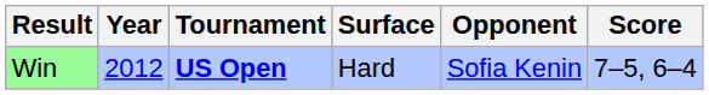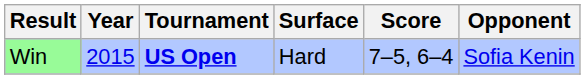 <table class="sortable wikitable">
 <tr>
 <th>Result</th>
 <th>Year</th>
 <th>Tournament</th>
 <th>Surface</th>
+<th>Score</th>
 <th>Opponent</th>
-<th>Score</th>
 </tr>
 <tr style="background:#b2c8ff;">
 <td style="background:#98fb98;">Win</td>
-<td><a href='#'>2012</a></td>
+<td><a href='#'>2015</a></td>
 <td><strong><a href='#'>US Open</a></strong></td>
 <td>Hard</td>
+<td>7–5, 6–4</td>
 <td> <a href='#'>Sofia Kenin</a></td>
-<td>7–5, 6–4</td>
 </tr>
 </table>
